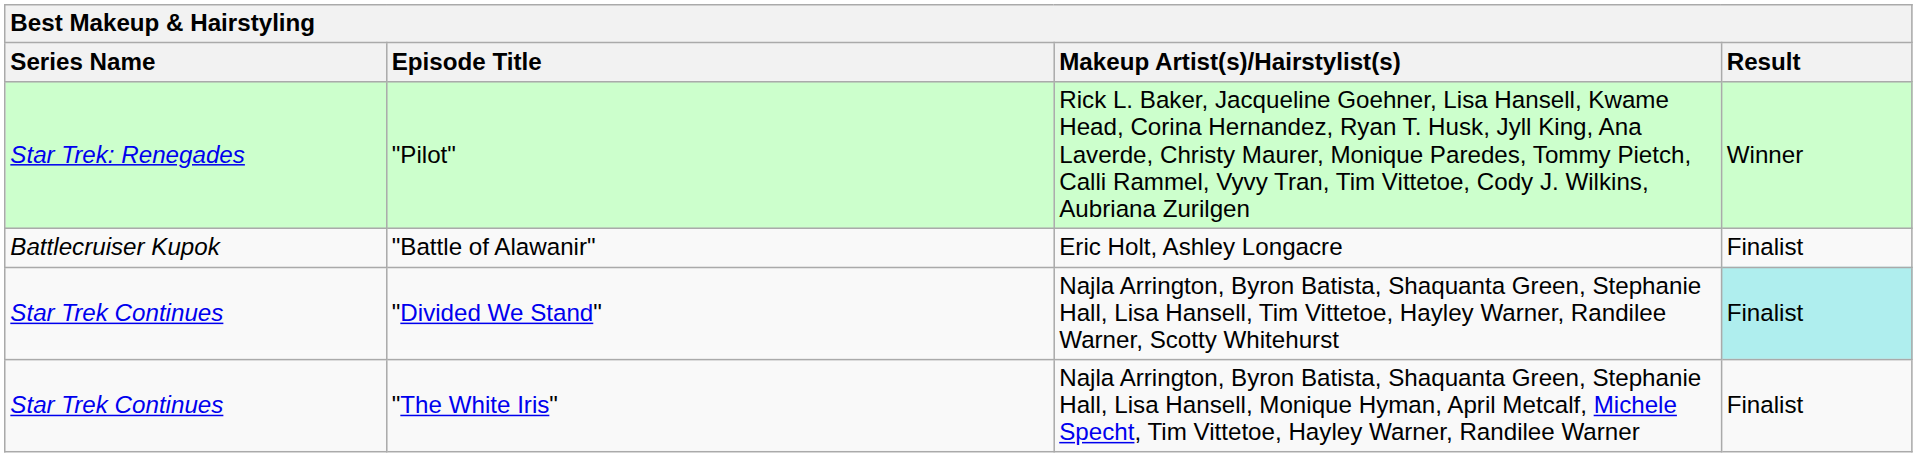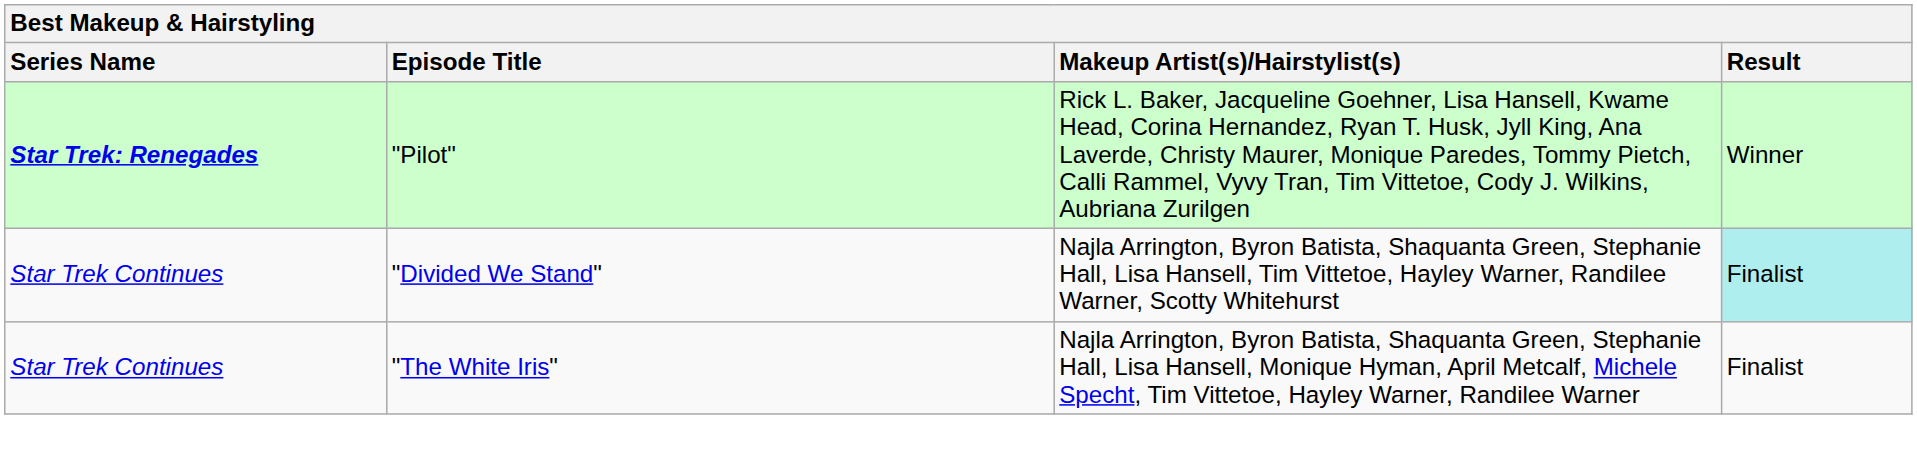 <table class="wikitable" width=100%>
 <tr>
 <th colspan="4" ! style="text-align:left;">Best Makeup & Hairstyling</th>
 </tr>
 <tr>
 <th style="text-align:left; width: 20%;"><strong>Series Name</strong></th>
 <th style="text-align:left; width: 35%;"><strong>Episode Title</strong></th>
 <th style="text-align:left; width: 35%;"><strong>Makeup Artist(s)/Hairstylist(s)</strong></th>
 <th style="text-align:left; width: 10%;"><strong>Result</strong></th>
 </tr>
 <tr style="background-color:#ccffcc;">
-<td><em><a href='#'>Star Trek: Renegades</a></em></td>
+<td><strong><em><a href='#'>Star Trek: Renegades</a></em></strong></td>
 <td>"Pilot"</td>
 <td>Rick L. Baker, Jacqueline Goehner, Lisa Hansell, Kwame Head, Corina Hernandez, Ryan T. Husk, Jyll King, Ana Laverde, Christy Maurer, Monique Paredes, Tommy Pietch, Calli Rammel, Vyvy Tran, Tim Vittetoe, Cody J. Wilkins, Aubriana Zurilgen</td>
 <td>Winner</td>
-</tr>
-<tr>
-<td><em>Battlecruiser Kupok</em></td>
-<td>"Battle of Alawanir"</td>
-<td>Eric Holt, Ashley Longacre</td>
-<td>Finalist</td>
 </tr>
 <tr>
 <td><em><a href='#'>Star Trek Continues</a></em></td>
 <td>"<a href='#'>Divided We Stand</a>"</td>
 <td>Najla Arrington, Byron Batista, Shaquanta Green, Stephanie Hall, Lisa Hansell, Tim Vittetoe, Hayley Warner, Randilee Warner, Scotty Whitehurst</td>
 <td style="background: paleturquoise;">Finalist</td>
 </tr>
 <tr>
 <td><em><a href='#'>Star Trek Continues</a></em></td>
 <td>"<a href='#'>The White Iris</a>"</td>
 <td>Najla Arrington, Byron Batista, Shaquanta Green, Stephanie Hall, Lisa Hansell, Monique Hyman, April Metcalf, <a href='#'>Michele Specht</a>, Tim Vittetoe, Hayley Warner, Randilee Warner</td>
 <td>Finalist</td>
 </tr>
 </table>
